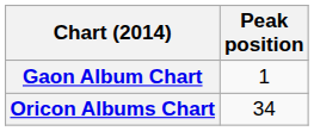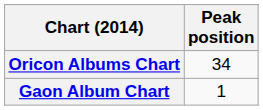 <table class="wikitable plainrowheaders sortable" style="text-align:center;" border="1">
 <tr>
 <th scope="col">Chart (2014)</th>
 <th scope="col">Peak<br>position</th>
 </tr>
 <tr>
+<th scope="row"><a href='#'>Oricon Albums Chart</a></th>
+<td>34</td>
+</tr>
+<tr>
 <th scope="row"><a href='#'>Gaon Album Chart</a></th>
 <td>1</td>
 </tr>
-<tr>
-<th scope="row"><a href='#'>Oricon Albums Chart</a></th>
-<td>34</td>
-</tr>
 </table>
